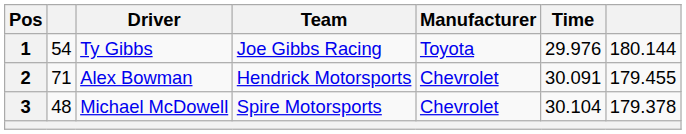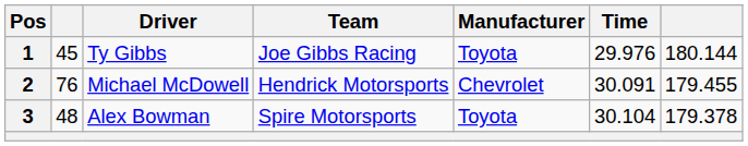 <table class="wikitable" style="font-size:95%">
 <tr>
 <th>Pos</th>
 <th></th>
 <th>Driver</th>
 <th>Team</th>
 <th>Manufacturer</th>
 <th>Time</th>
 <th></th>
 </tr>
 <tr>
 <th>1</th>
-<td>54</td>
+<td>45</td>
 <td><a href='#'>Ty Gibbs</a></td>
 <td><a href='#'>Joe Gibbs Racing</a></td>
 <td><a href='#'>Toyota</a></td>
 <td>29.976</td>
 <td>180.144</td>
 </tr>
 <tr>
 <th>2</th>
-<td>71</td>
-<td><a href='#'>Alex Bowman</a></td>
+<td>76</td>
+<td><a href='#'>Michael McDowell</a></td>
 <td><a href='#'>Hendrick Motorsports</a></td>
 <td><a href='#'>Chevrolet</a></td>
 <td>30.091</td>
 <td>179.455</td>
 </tr>
 <tr>
 <th>3</th>
 <td>48</td>
-<td><a href='#'>Michael McDowell</a></td>
+<td><a href='#'>Alex Bowman</a></td>
 <td><a href='#'>Spire Motorsports</a></td>
-<td><a href='#'>Chevrolet</a></td>
+<td><a href='#'>Toyota</a></td>
 <td>30.104</td>
 <td>179.378</td>
 </tr>
 <tr>
 <th colspan="7"></th>
 </tr>
 </table>
